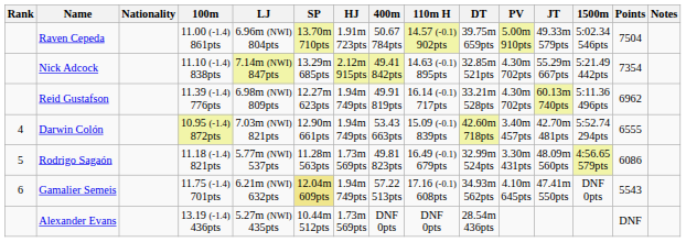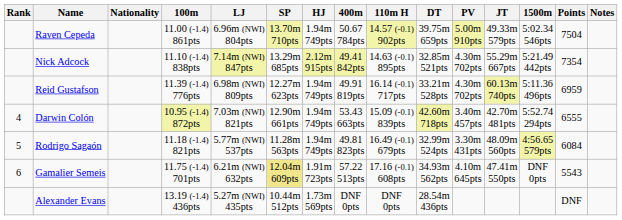 <table class="wikitable sortable" style="text-align:center">
 <tr>
 <th>Rank</th>
 <th>Name</th>
 <th>Nationality</th>
 <th>100m</th>
 <th>LJ</th>
 <th>SP</th>
 <th>HJ</th>
 <th>400m</th>
 <th>110m H</th>
 <th>DT</th>
 <th>PV</th>
 <th>JT</th>
 <th>1500m</th>
 <th>Points</th>
 <th>Notes</th>
 </tr>
 <tr>
 <td align=center></td>
 <td align=left><a href='#'>Raven Cepeda</a></td>
 <td align=left></td>
 <td>11.00 <small>(-1.4)</small><br> 861pts</td>
 <td>6.96m <small>(NWI)</small><br> 804pts</td>
 <td bgcolor=#F2F5A9>13.70m<br> 710pts</td>
-<td>1.91m<br> 723pts</td>
+<td>1.94m<br> 749pts</td>
 <td>50.67<br> 784pts</td>
 <td bgcolor=#F2F5A9>14.57 <small>(-0.1)</small><br> 902pts</td>
 <td>39.75m<br> 659pts</td>
 <td bgcolor=#F2F5A9>5.00m<br> 910pts</td>
 <td>49.33m<br> 579pts</td>
 <td>5:02.34<br> 546pts</td>
 <td>7504</td>
 <td></td>
 </tr>
 <tr>
 <td align=center></td>
 <td align=left><a href='#'>Nick Adcock</a></td>
 <td align=left></td>
 <td>11.10 <small>(-1.4)</small><br> 838pts</td>
 <td bgcolor=#F2F5A9>7.14m <small>(NWI)</small><br> 847pts</td>
 <td>13.29m<br> 685pts</td>
 <td bgcolor=#F2F5A9>2.12m<br> 915pts</td>
 <td bgcolor=#F2F5A9>49.41<br> 842pts</td>
 <td>14.63 <small>(-0.1)</small><br> 895pts</td>
 <td>32.85m<br> 521pts</td>
 <td>4.30m<br> 702pts</td>
 <td>55.29m<br> 667pts</td>
 <td>5:21.49<br> 442pts</td>
 <td>7354</td>
 <td></td>
 </tr>
 <tr>
 <td align=center></td>
 <td align=left><a href='#'>Reid Gustafson</a></td>
 <td align=left></td>
 <td>11.39 <small>(-1.4)</small><br> 776pts</td>
 <td>6.98m <small>(NWI)</small><br> 809pts</td>
 <td>12.27m<br> 623pts</td>
 <td>1.94m<br> 749pts</td>
 <td>49.91<br> 819pts</td>
 <td>16.14 <small>(-0.1)</small><br> 717pts</td>
 <td>33.21m<br> 528pts</td>
 <td>4.30m<br> 702pts</td>
 <td bgcolor=#F2F5A9>60.13m<br> 740pts</td>
 <td>5:11.36<br> 496pts</td>
-<td>6962</td>
+<td>6959</td>
 <td></td>
 </tr>
 <tr>
 <td align=center>4</td>
 <td align=left><a href='#'>Darwin Colón</a></td>
 <td align=left></td>
 <td bgcolor=#F2F5A9>10.95 <small>(-1.4)</small><br> 872pts</td>
 <td>7.03m <small>(NWI)</small><br> 821pts</td>
 <td>12.90m<br> 661pts</td>
 <td>1.94m<br> 749pts</td>
 <td>53.43<br> 663pts</td>
 <td>15.09 <small>(-0.1)</small><br> 839pts</td>
 <td bgcolor=#F2F5A9>42.60m<br> 718pts</td>
 <td>3.40m<br> 457pts</td>
 <td>42.70m<br> 481pts</td>
 <td>5:52.74<br> 294pts</td>
 <td>6555</td>
 <td></td>
 </tr>
 <tr>
 <td align=center>5</td>
 <td align=left><a href='#'>Rodrigo Sagaón</a></td>
 <td align=left></td>
 <td>11.18 <small>(-1.4)</small><br> 821pts</td>
 <td>5.77m <small>(NWI)</small><br> 537pts</td>
 <td>11.28m<br> 563pts</td>
-<td>1.73m<br> 569pts</td>
+<td>1.94m<br> 749pts</td>
 <td>49.81<br> 823pts</td>
 <td>16.49 <small>(-0.1)</small><br> 679pts</td>
 <td>32.99m<br> 524pts</td>
 <td>3.30m<br> 431pts</td>
 <td>48.09m<br> 560pts</td>
 <td bgcolor=#F2F5A9>4:56.65<br> 579pts</td>
-<td>6086</td>
+<td>6084</td>
 <td></td>
 </tr>
 <tr>
 <td align=center>6</td>
 <td align=left><a href='#'>Gamalier Semeis</a></td>
 <td align=left></td>
 <td>11.75 <small>(-1.4)</small><br> 701pts</td>
 <td>6.21m <small>(NWI)</small><br> 632pts</td>
 <td style="background: khaki;">12.04m<br> 609pts</td>
-<td>1.94m<br> 749pts</td>
+<td>1.91m<br> 723pts</td>
 <td>57.22<br> 513pts</td>
 <td>17.16 <small>(-0.1)</small><br> 608pts</td>
 <td>34.93m<br> 562pts</td>
 <td>4.10m<br> 645pts</td>
 <td>47.41m<br> 550pts</td>
 <td>DNF<br> 0pts</td>
 <td>5543</td>
 <td></td>
 </tr>
 <tr>
 <td align=center></td>
 <td align=left><a href='#'>Alexander Evans</a></td>
 <td align=left></td>
 <td>13.19 <small>(-1.4)</small><br> 436pts</td>
 <td>5.27m <small>(NWI)</small><br> 435pts</td>
 <td>10.44m<br> 512pts</td>
 <td>1.73m<br> 569pts</td>
 <td>DNF<br> 0pts</td>
 <td>DNF<br> 0pts</td>
 <td>28.54m<br> 436pts</td>
 <td></td>
 <td></td>
 <td></td>
 <td>DNF</td>
 <td></td>
 </tr>
 </table>
